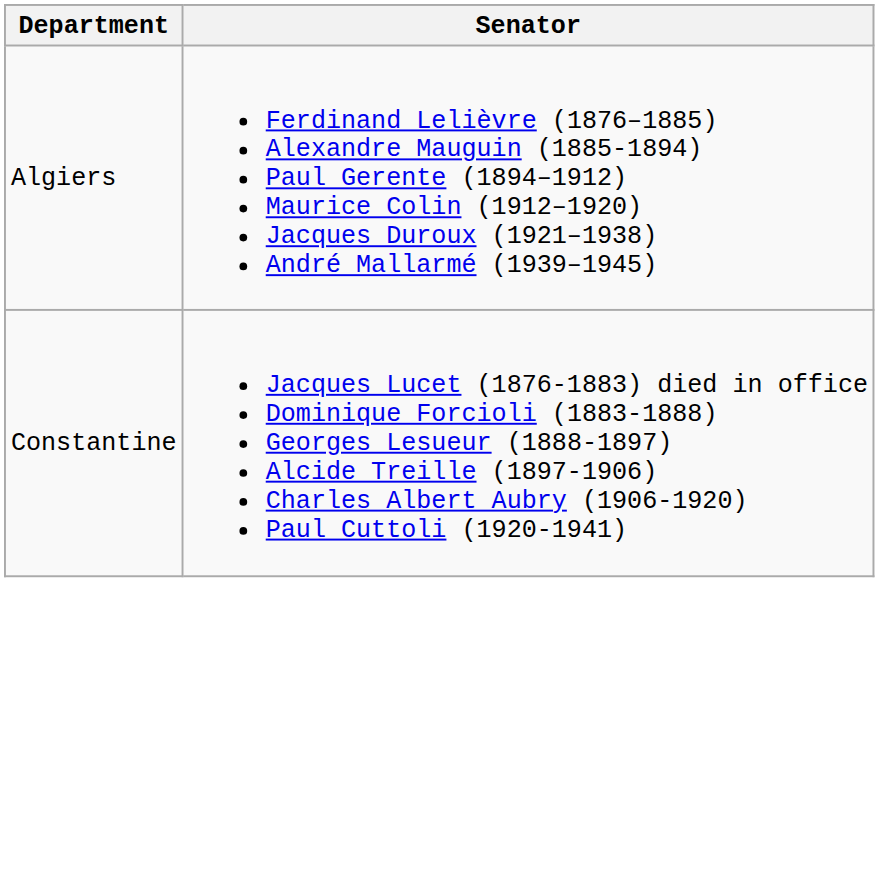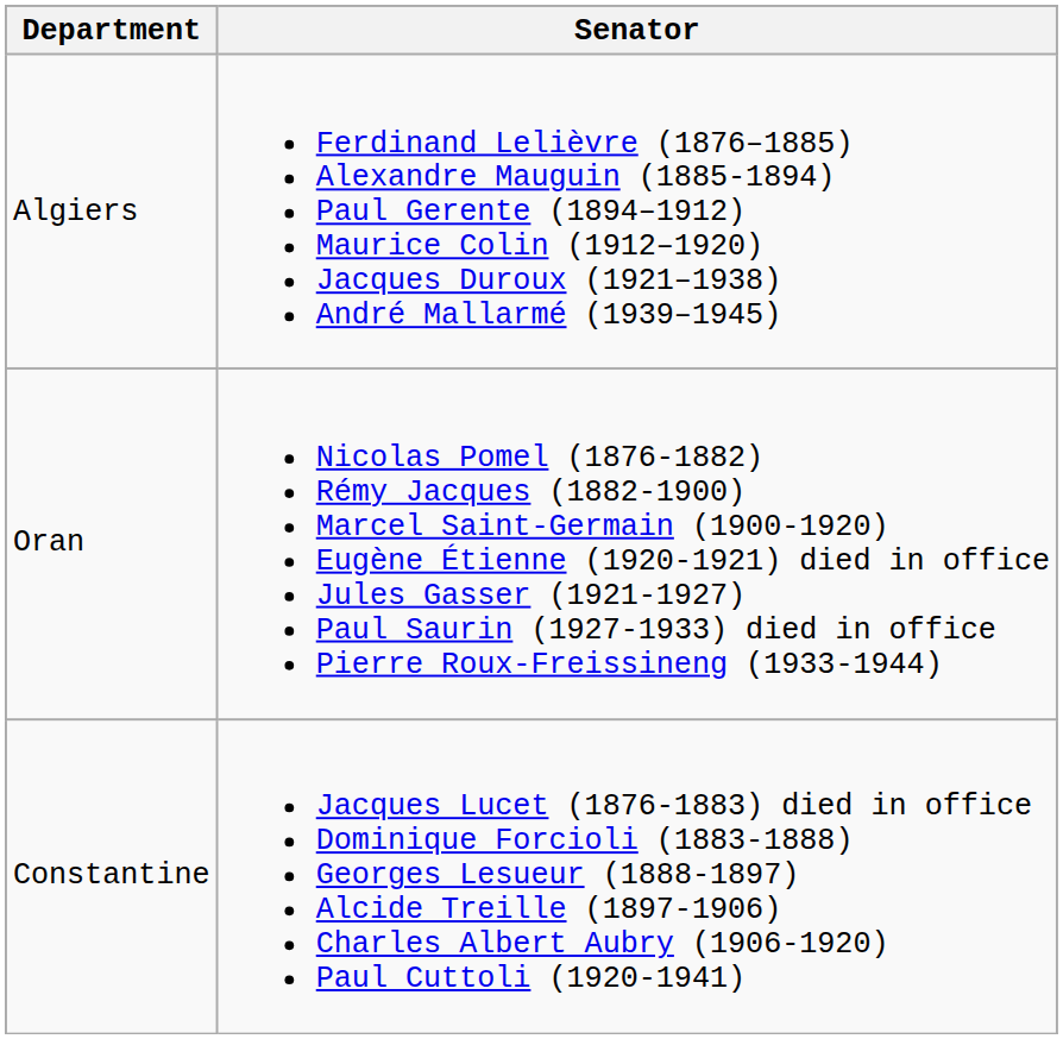 <table class=wikitable>
 <tr>
 <th>Department</th>
 <th>Senator</th>
 </tr>
 <tr>
 <td>Algiers</td>
 <td><br><ul><li><a href='#'>Ferdinand Lelièvre</a> (1876–1885)</li><li><a href='#'>Alexandre Mauguin</a> (1885-1894)</li><li><a href='#'>Paul Gerente</a> (1894–1912)</li><li><a href='#'>Maurice Colin</a> (1912–1920)</li><li><a href='#'>Jacques Duroux</a> (1921–1938)</li><li><a href='#'>André Mallarmé</a> (1939–1945)</li></ul></td>
 </tr>
 <tr>
+<td>Oran</td>
+<td><br><ul><li><a href='#'>Nicolas Pomel</a> (1876-1882)</li><li><a href='#'>Rémy Jacques</a> (1882-1900)</li><li><a href='#'>Marcel Saint-Germain</a> (1900-1920)</li><li><a href='#'>Eugène Étienne</a> (1920-1921) died in office</li><li><a href='#'>Jules Gasser</a> (1921-1927)</li><li><a href='#'>Paul Saurin</a> (1927-1933) died in office</li><li><a href='#'>Pierre Roux-Freissineng</a> (1933-1944)</li></ul></td>
+</tr>
+<tr>
 <td>Constantine</td>
 <td><br><ul><li><a href='#'>Jacques Lucet</a> (1876-1883) died in office</li><li><a href='#'>Dominique Forcioli</a> (1883-1888)</li><li><a href='#'>Georges Lesueur</a> (1888-1897)</li><li><a href='#'>Alcide Treille</a> (1897-1906)</li><li><a href='#'>Charles Albert Aubry</a> (1906-1920)</li><li><a href='#'>Paul Cuttoli</a> (1920-1941)</li></ul></td>
 </tr>
 </table>
